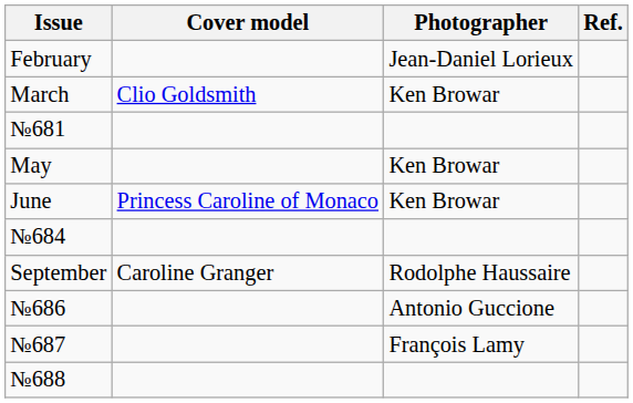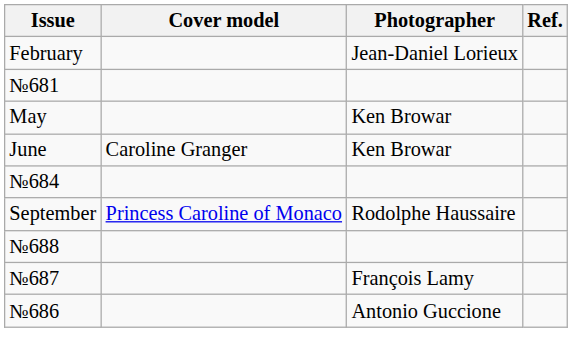 <table class="wikitable">
 <tr>
 <th>Issue</th>
 <th>Cover model</th>
 <th>Photographer</th>
 <th>Ref.</th>
 </tr>
 <tr>
 <td>February</td>
 <td></td>
 <td>Jean-Daniel Lorieux</td>
-<td></td>
-</tr>
-<tr>
-<td>March</td>
-<td><a href='#'>Clio Goldsmith</a></td>
-<td>Ken Browar</td>
 <td></td>
 </tr>
 <tr>
 <td>№681</td>
 <td></td>
 <td></td>
 <td></td>
 </tr>
 <tr>
 <td>May</td>
 <td></td>
 <td>Ken Browar</td>
 <td></td>
 </tr>
 <tr>
 <td>June</td>
-<td><a href='#'>Princess Caroline of Monaco</a></td>
+<td>Caroline Granger</td>
 <td>Ken Browar</td>
 <td></td>
 </tr>
 <tr>
 <td>№684</td>
 <td></td>
 <td></td>
 <td></td>
 </tr>
 <tr>
 <td>September</td>
-<td>Caroline Granger</td>
+<td><a href='#'>Princess Caroline of Monaco</a></td>
 <td>Rodolphe Haussaire</td>
 <td></td>
 </tr>
 <tr>
-<td>№686</td>
+<td>№688</td>
 <td></td>
-<td>Antonio Guccione</td>
+<td></td>
 <td></td>
 </tr>
 <tr>
 <td>№687</td>
 <td></td>
 <td>François Lamy</td>
 <td></td>
 </tr>
 <tr>
-<td>№688</td>
+<td>№686</td>
 <td></td>
-<td></td>
+<td>Antonio Guccione</td>
 <td></td>
 </tr>
 </table>
